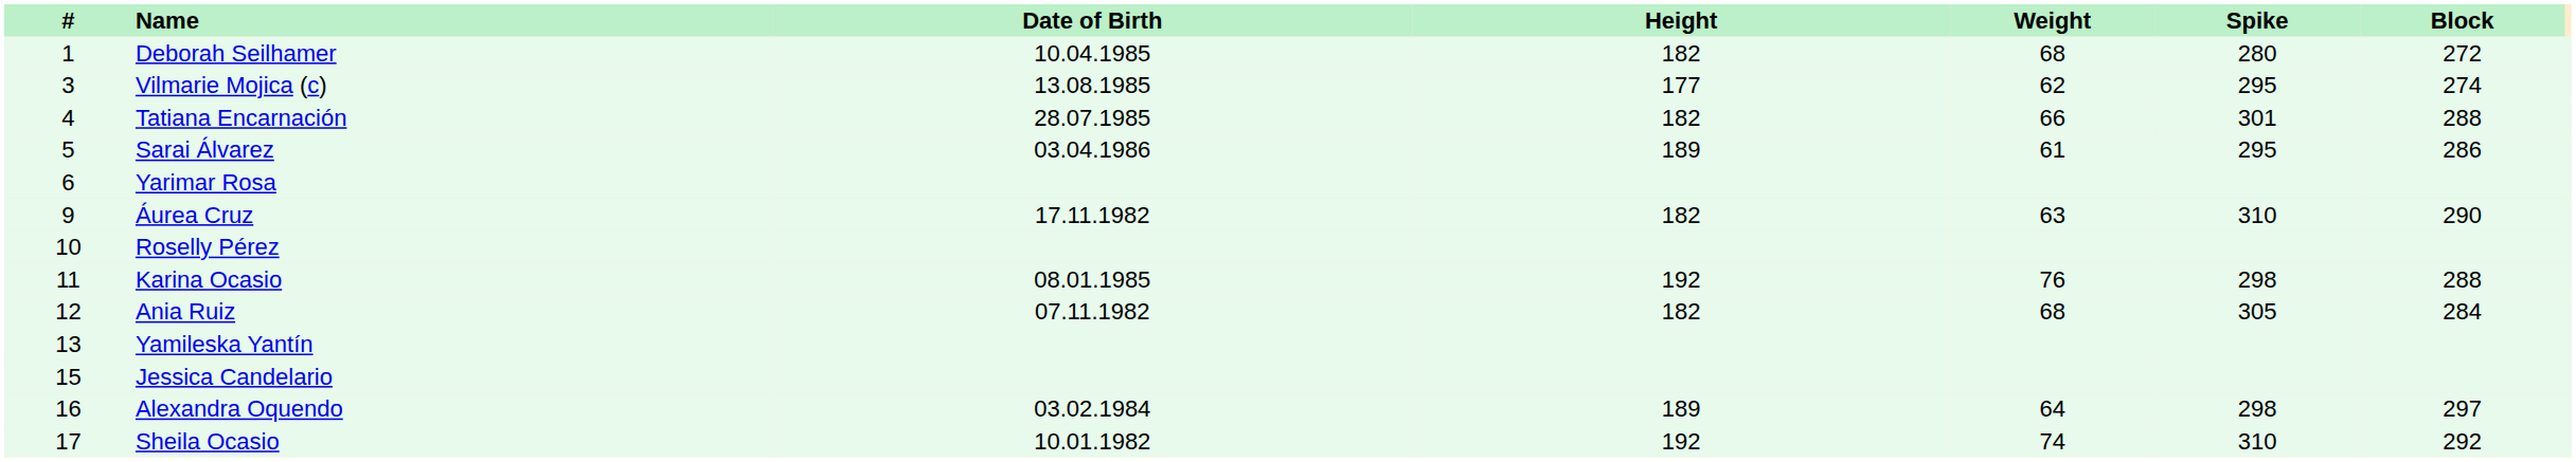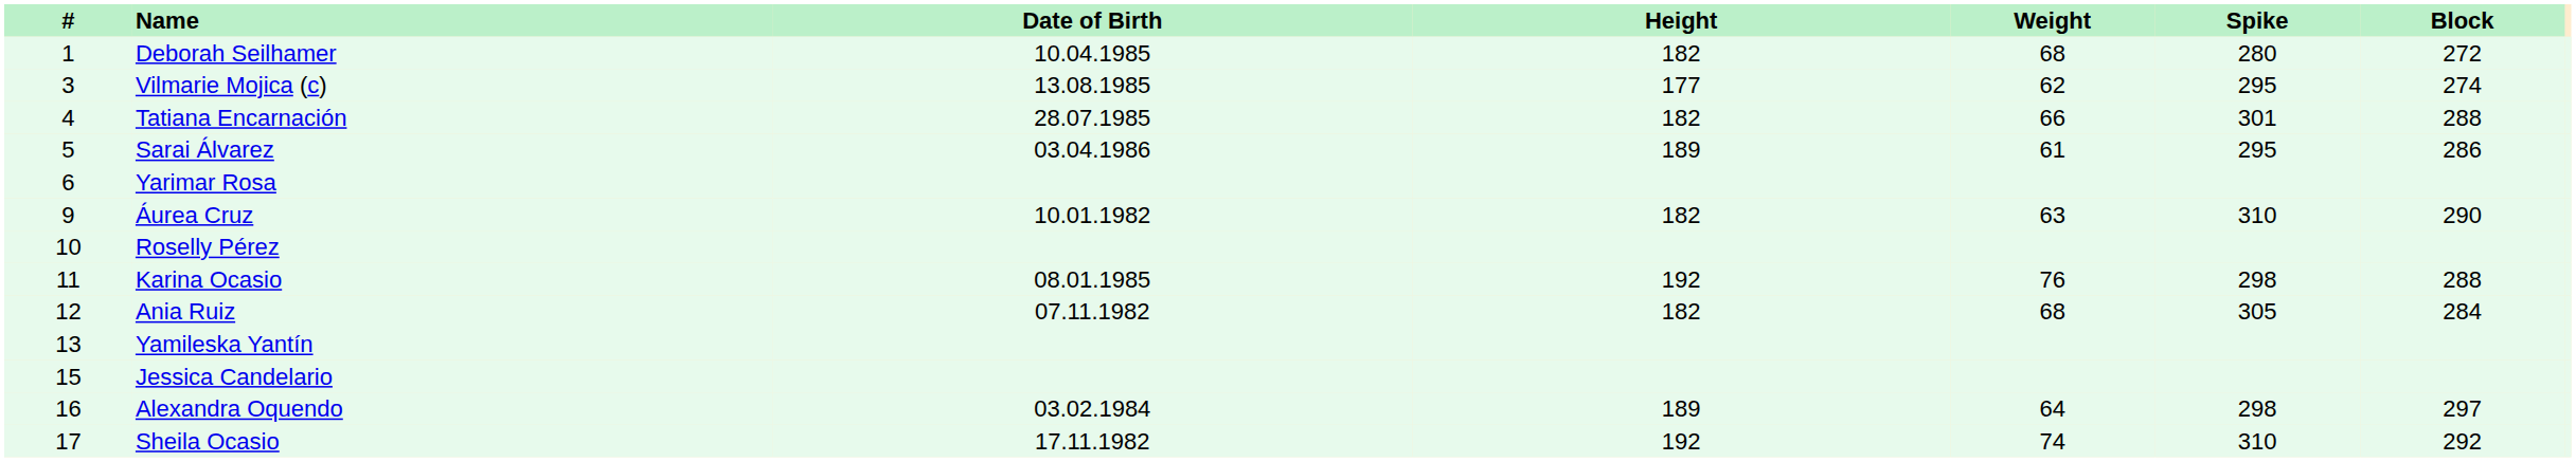 <table border=0 cellpadding=2 cellspacing=0  |- bgcolor=#FFECCE style="text-align:center; font-size:90%;" width=100%>
 <tr bgcolor=#BBF0C9>
 <th width=5%>#</th>
 <th width=25% align=left>Name</th>
 <th width=25%>Date of Birth</th>
 <th width=21%>Height</th>
 <th width=8%>Weight</th>
 <th width=8%>Spike</th>
 <th width=8%>Block</th>
 </tr>
 <tr bgcolor=#E7FAEC>
 <td>1</td>
 <td align=left><a href='#'>Deborah Seilhamer</a></td>
 <td>10.04.1985</td>
 <td>182</td>
 <td>68</td>
 <td>280</td>
 <td>272</td>
 <td></td>
 </tr>
 <tr bgcolor=#E7FAEC>
 <td>3</td>
 <td align=left><a href='#'>Vilmarie Mojica</a> (<a href='#'>c</a>)</td>
 <td>13.08.1985</td>
 <td>177</td>
 <td>62</td>
 <td>295</td>
 <td>274</td>
 <td></td>
 </tr>
 <tr bgcolor=#E7FAEC>
 <td>4</td>
 <td align=left><a href='#'>Tatiana Encarnación</a></td>
 <td>28.07.1985</td>
 <td>182</td>
 <td>66</td>
 <td>301</td>
 <td>288</td>
 <td></td>
 </tr>
 <tr bgcolor=#E7FAEC>
 <td>5</td>
 <td align=left><a href='#'>Sarai Álvarez</a></td>
 <td>03.04.1986</td>
 <td>189</td>
 <td>61</td>
 <td>295</td>
 <td>286</td>
 <td></td>
 </tr>
 <tr bgcolor=#E7FAEC>
 <td>6</td>
 <td align=left><a href='#'>Yarimar Rosa</a></td>
 <td></td>
 <td></td>
 <td></td>
 <td></td>
 <td></td>
 <td></td>
 </tr>
 <tr bgcolor=#E7FAEC>
 <td>9</td>
 <td align=left><a href='#'>Áurea Cruz</a></td>
-<td>17.11.1982</td>
+<td>10.01.1982</td>
 <td>182</td>
 <td>63</td>
 <td>310</td>
 <td>290</td>
 <td></td>
 </tr>
 <tr bgcolor=#E7FAEC>
 <td>10</td>
 <td align=left><a href='#'>Roselly Pérez</a></td>
 <td></td>
 <td></td>
 <td></td>
 <td></td>
 <td></td>
 <td></td>
 </tr>
 <tr bgcolor=#E7FAEC>
 <td>11</td>
 <td align=left><a href='#'>Karina Ocasio</a></td>
 <td>08.01.1985</td>
 <td>192</td>
 <td>76</td>
 <td>298</td>
 <td>288</td>
 <td></td>
 </tr>
 <tr bgcolor=#E7FAEC>
 <td>12</td>
 <td align=left><a href='#'>Ania Ruiz</a></td>
 <td>07.11.1982</td>
 <td>182</td>
 <td>68</td>
 <td>305</td>
 <td>284</td>
 <td></td>
 </tr>
 <tr bgcolor=#E7FAEC>
 <td>13</td>
 <td align=left><a href='#'>Yamileska Yantín</a></td>
 <td></td>
 <td></td>
 <td></td>
 <td></td>
 <td></td>
 <td></td>
 </tr>
 <tr bgcolor=#E7FAEC>
 <td>15</td>
 <td align=left><a href='#'>Jessica Candelario</a></td>
 <td></td>
 <td></td>
 <td></td>
 <td></td>
 <td></td>
 <td></td>
 </tr>
 <tr bgcolor=#E7FAEC>
 <td>16</td>
 <td align=left><a href='#'>Alexandra Oquendo</a></td>
 <td>03.02.1984</td>
 <td>189</td>
 <td>64</td>
 <td>298</td>
 <td>297</td>
 <td></td>
 </tr>
 <tr bgcolor=#E7FAEC>
 <td>17</td>
 <td align=left><a href='#'>Sheila Ocasio</a></td>
-<td>10.01.1982</td>
+<td>17.11.1982</td>
 <td>192</td>
 <td>74</td>
 <td>310</td>
 <td>292</td>
 <td></td>
 </tr>
 </table>
